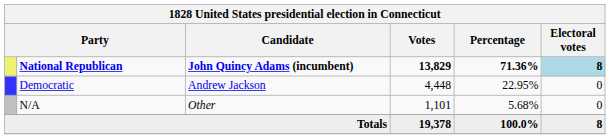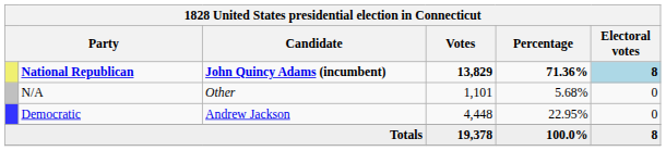 <table class="wikitable" style="font-size: 95%;">
 <tr>
 <th colspan="6">1828 United States presidential election in Connecticut</th>
 </tr>
 <tr>
 <th colspan="2" style="width: 15em">Party</th>
 <th style="width: 17em">Candidate</th>
 <th style="width: 5em">Votes</th>
 <th style="width: 7em">Percentage</th>
 <th style="width: 5em">Electoral votes</th>
 </tr>
 <tr>
 <th style="background-color:#F0F071; width: 3px"></th>
 <td style="width: 130px"><strong><a href='#'>National Republican</a></strong></td>
 <td><strong><a href='#'>John Quincy Adams</a> (incumbent)</strong></td>
 <td align="right"><strong>13,829</strong></td>
 <td align="right"><strong>71.36%</strong></td>
 <td align="right" style="background: lightblue;"><strong>8</strong></td>
 </tr>
 <tr>
+<th style="background-color:#c0c0c0; width: 3px"></th>
+<td style="width: 130px">N/A</td>
+<td><em>Other</em></td>
+<td align="right">1,101</td>
+<td align="right">5.68%</td>
+<td align="right">0</td>
+</tr>
+<tr>
 <th style="background-color:#3333FF; width: 3px"></th>
 <td style="width: 130px"><a href='#'>Democratic</a></td>
 <td><a href='#'>Andrew Jackson</a></td>
 <td align="right">4,448</td>
 <td align="right">22.95%</td>
-<td align="right">0</td>
-</tr>
-<tr>
-<th style="background-color:#c0c0c0; width: 3px"></th>
-<td style="width: 130px">N/A</td>
-<td><em>Other</em></td>
-<td align="right">1,101</td>
-<td align="right">5.68%</td>
 <td align="right">0</td>
 </tr>
 <tr>
 </tr>
 <tr bgcolor="#EEEEEE">
 <td colspan="3" align="right"><strong>Totals</strong></td>
 <td align="right"><strong>19,378</strong></td>
 <td align="right"><strong>100.0%</strong></td>
 <td align="right"><strong>8</strong></td>
 </tr>
 <tr>
 </tr>
 </table>
